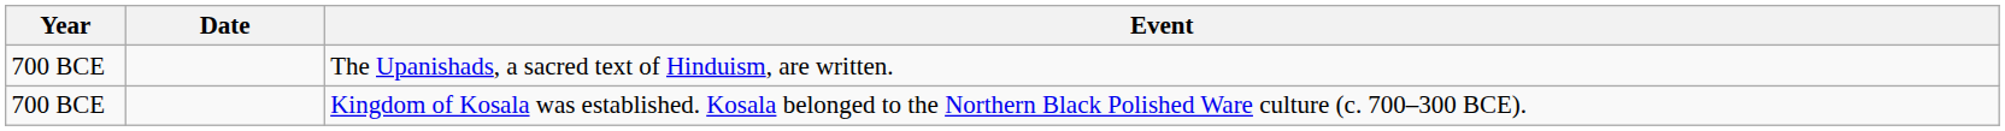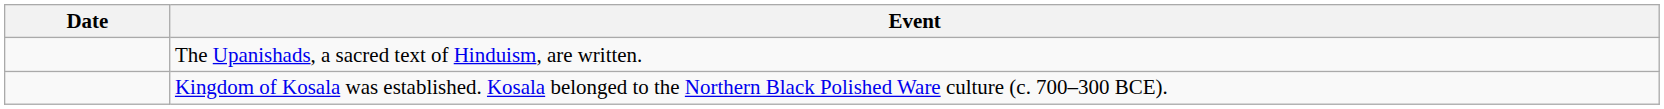 <table class="wikitable" style="width:100%">
 <tr>
-<th style="width:6%">Year</th>
 <th style="width:10%">Date</th>
 <th>Event</th>
 </tr>
 <tr>
-<td>700 BCE</td>
 <td></td>
 <td>The <a href='#'>Upanishads</a>, a sacred text of <a href='#'>Hinduism</a>, are written.</td>
 </tr>
 <tr>
-<td>700 BCE</td>
 <td></td>
 <td><a href='#'>Kingdom of Kosala</a> was established. <a href='#'>Kosala</a> belonged to the <a href='#'>Northern Black Polished Ware</a> culture (c. 700–300 BCE).</td>
 </tr>
 </table>
